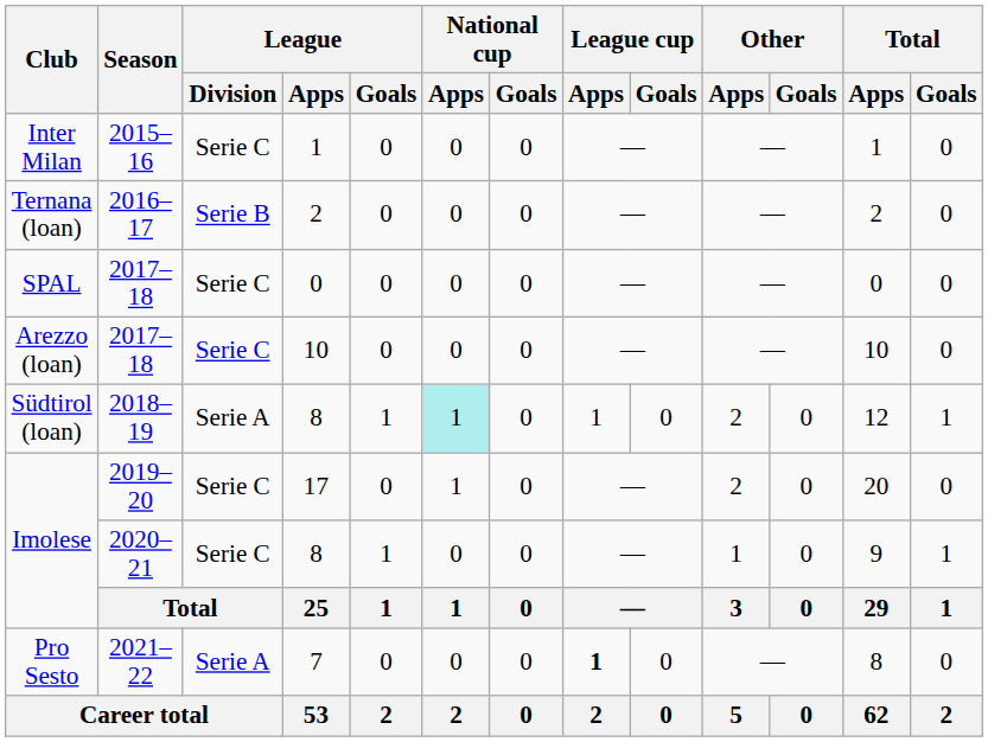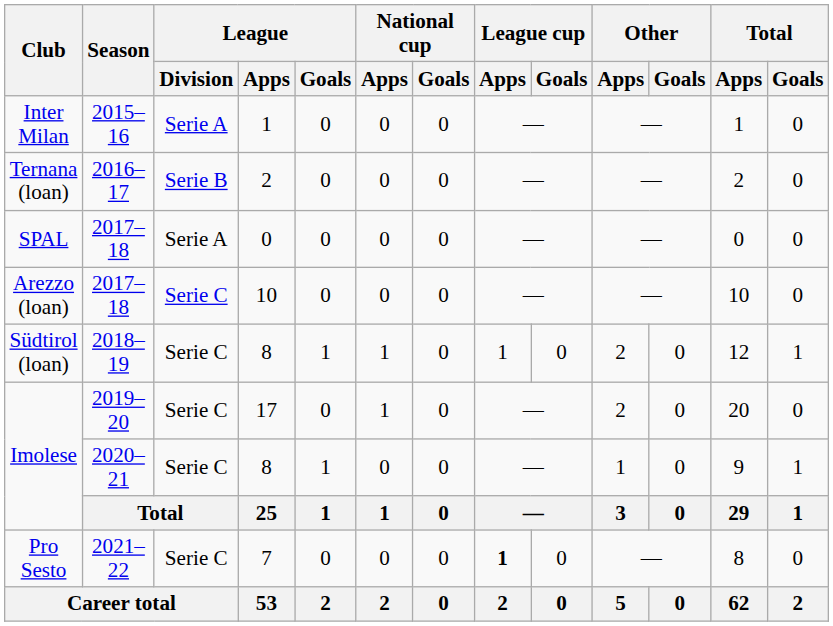 <table class="wikitable" style="text-align:center">
 <tr>
 <th rowspan="2">Club</th>
 <th rowspan="2">Season</th>
 <th colspan="3">League</th>
 <th colspan="2">National cup</th>
 <th colspan="2">League cup</th>
 <th colspan="2">Other</th>
 <th colspan="2">Total</th>
 </tr>
 <tr>
 <th>Division</th>
 <th>Apps</th>
 <th>Goals</th>
 <th>Apps</th>
 <th>Goals</th>
 <th>Apps</th>
 <th>Goals</th>
 <th>Apps</th>
 <th>Goals</th>
 <th>Apps</th>
 <th>Goals</th>
 </tr>
 <tr>
 <td><a href='#'>Inter Milan</a></td>
 <td><a href='#'>2015–16</a></td>
-<td>Serie C</td>
+<td><a href='#'>Serie A</a></td>
 <td>1</td>
 <td>0</td>
 <td>0</td>
 <td>0</td>
 <td colspan="2">—</td>
 <td colspan="2">—</td>
 <td>1</td>
 <td>0</td>
 </tr>
 <tr>
 <td><a href='#'>Ternana</a> (loan)</td>
 <td><a href='#'>2016–17</a></td>
 <td><a href='#'>Serie B</a></td>
 <td>2</td>
 <td>0</td>
 <td>0</td>
 <td>0</td>
 <td colspan="2">—</td>
 <td colspan="2">—</td>
 <td>2</td>
 <td>0</td>
 </tr>
 <tr>
 <td><a href='#'>SPAL</a></td>
 <td><a href='#'>2017–18</a></td>
-<td>Serie C</td>
+<td>Serie A</td>
 <td>0</td>
 <td>0</td>
 <td>0</td>
 <td>0</td>
 <td colspan="2">—</td>
 <td colspan="2">—</td>
 <td>0</td>
 <td>0</td>
 </tr>
 <tr>
 <td><a href='#'>Arezzo</a> (loan)</td>
 <td><a href='#'>2017–18</a></td>
 <td><a href='#'>Serie C</a></td>
 <td>10</td>
 <td>0</td>
 <td>0</td>
 <td>0</td>
 <td colspan="2">—</td>
 <td colspan="2">—</td>
 <td>10</td>
 <td>0</td>
 </tr>
 <tr>
 <td><a href='#'>Südtirol</a> (loan)</td>
 <td><a href='#'>2018–19</a></td>
-<td>Serie A</td>
+<td>Serie C</td>
 <td>8</td>
 <td>1</td>
-<td style="background: paleturquoise;">1</td>
+<td>1</td>
 <td>0</td>
 <td>1</td>
 <td>0</td>
 <td>2</td>
 <td>0</td>
 <td>12</td>
 <td>1</td>
 </tr>
 <tr>
 <td rowspan="3"><a href='#'>Imolese</a></td>
 <td><a href='#'>2019–20</a></td>
 <td>Serie C</td>
 <td>17</td>
 <td>0</td>
 <td>1</td>
 <td>0</td>
 <td colspan="2">—</td>
 <td>2</td>
 <td>0</td>
 <td>20</td>
 <td>0</td>
 </tr>
 <tr>
 <td><a href='#'>2020–21</a></td>
 <td>Serie C</td>
 <td>8</td>
 <td>1</td>
 <td>0</td>
 <td>0</td>
 <td colspan="2">—</td>
 <td>1</td>
 <td>0</td>
 <td>9</td>
 <td>1</td>
 </tr>
 <tr>
 <th colspan="2">Total</th>
 <th>25</th>
 <th>1</th>
 <th>1</th>
 <th>0</th>
 <th colspan="2">—</th>
 <th>3</th>
 <th>0</th>
 <th>29</th>
 <th>1</th>
 </tr>
 <tr>
 <td><a href='#'>Pro Sesto</a></td>
 <td><a href='#'>2021–22</a></td>
-<td><a href='#'>Serie A</a></td>
+<td>Serie C</td>
 <td>7</td>
 <td>0</td>
 <td>0</td>
 <td>0</td>
 <td><strong>1</strong></td>
 <td>0</td>
 <td colspan="2">—</td>
 <td>8</td>
 <td>0</td>
 </tr>
 <tr>
 <th colspan="3">Career total</th>
 <th>53</th>
 <th>2</th>
 <th>2</th>
 <th>0</th>
 <th>2</th>
 <th>0</th>
 <th>5</th>
 <th>0</th>
 <th>62</th>
 <th>2</th>
 </tr>
 </table>
